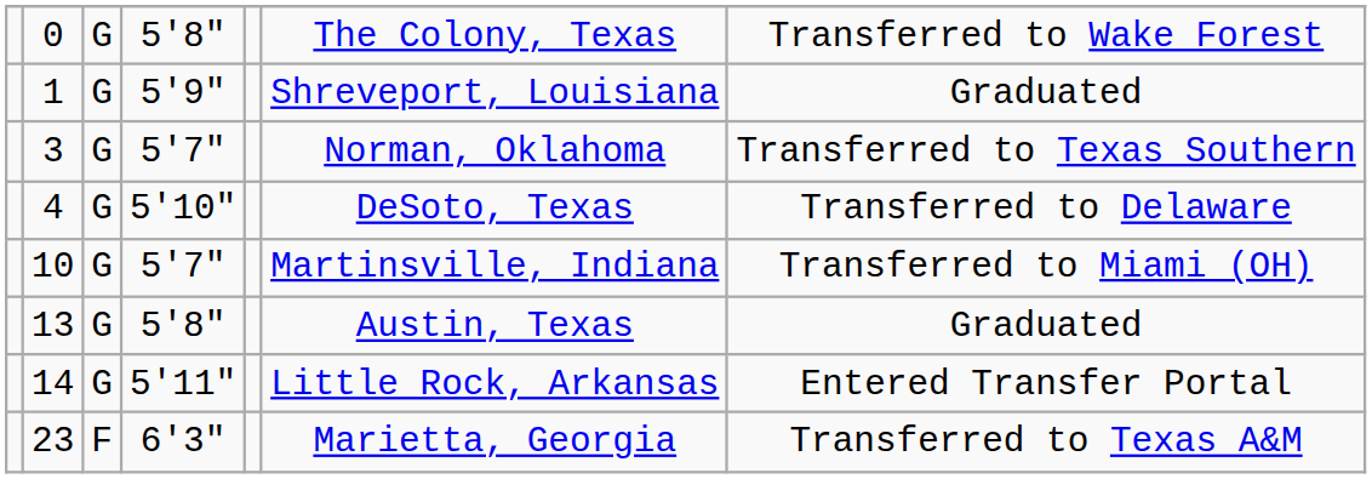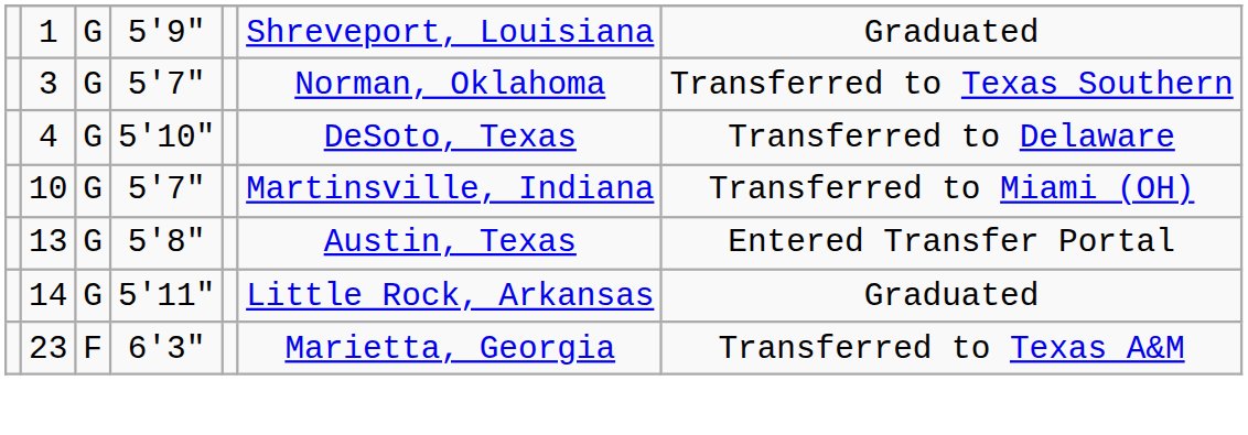 <table class="wikitable sortable" style="text-align: center">
 <tr align=center>
-</tr>
-<tr>
-<td></td>
-<td>0</td>
-<td>G</td>
-<td>5'8"</td>
-<td></td>
-<td><a href='#'>The Colony, Texas</a></td>
-<td>Transferred to <a href='#'>Wake Forest</a></td>
 </tr>
 <tr>
 <td></td>
 <td>1</td>
 <td>G</td>
 <td>5'9"</td>
 <td></td>
 <td><a href='#'>Shreveport, Louisiana</a></td>
 <td>Graduated</td>
 </tr>
 <tr>
 <td></td>
 <td>3</td>
 <td>G</td>
 <td>5'7"</td>
 <td></td>
 <td><a href='#'>Norman, Oklahoma</a></td>
 <td>Transferred to <a href='#'>Texas Southern</a></td>
 </tr>
 <tr>
 <td></td>
 <td>4</td>
 <td>G</td>
 <td>5'10"</td>
 <td></td>
 <td><a href='#'>DeSoto, Texas</a></td>
 <td>Transferred to <a href='#'>Delaware</a></td>
 </tr>
 <tr>
 <td></td>
 <td>10</td>
 <td>G</td>
 <td>5'7"</td>
 <td></td>
 <td><a href='#'>Martinsville, Indiana</a></td>
 <td>Transferred to <a href='#'>Miami (OH)</a></td>
 </tr>
 <tr>
 <td></td>
 <td>13</td>
 <td>G</td>
 <td>5'8"</td>
 <td></td>
 <td><a href='#'>Austin, Texas</a></td>
-<td>Graduated</td>
+<td>Entered Transfer Portal</td>
 </tr>
 <tr>
 <td></td>
 <td>14</td>
 <td>G</td>
 <td>5'11"</td>
 <td></td>
 <td><a href='#'>Little Rock, Arkansas</a></td>
-<td>Entered Transfer Portal</td>
+<td>Graduated</td>
 </tr>
 <tr>
 <td></td>
 <td>23</td>
 <td>F</td>
 <td>6'3"</td>
 <td></td>
 <td><a href='#'>Marietta, Georgia</a></td>
 <td>Transferred to <a href='#'>Texas A&M</a></td>
 </tr>
 </table>
